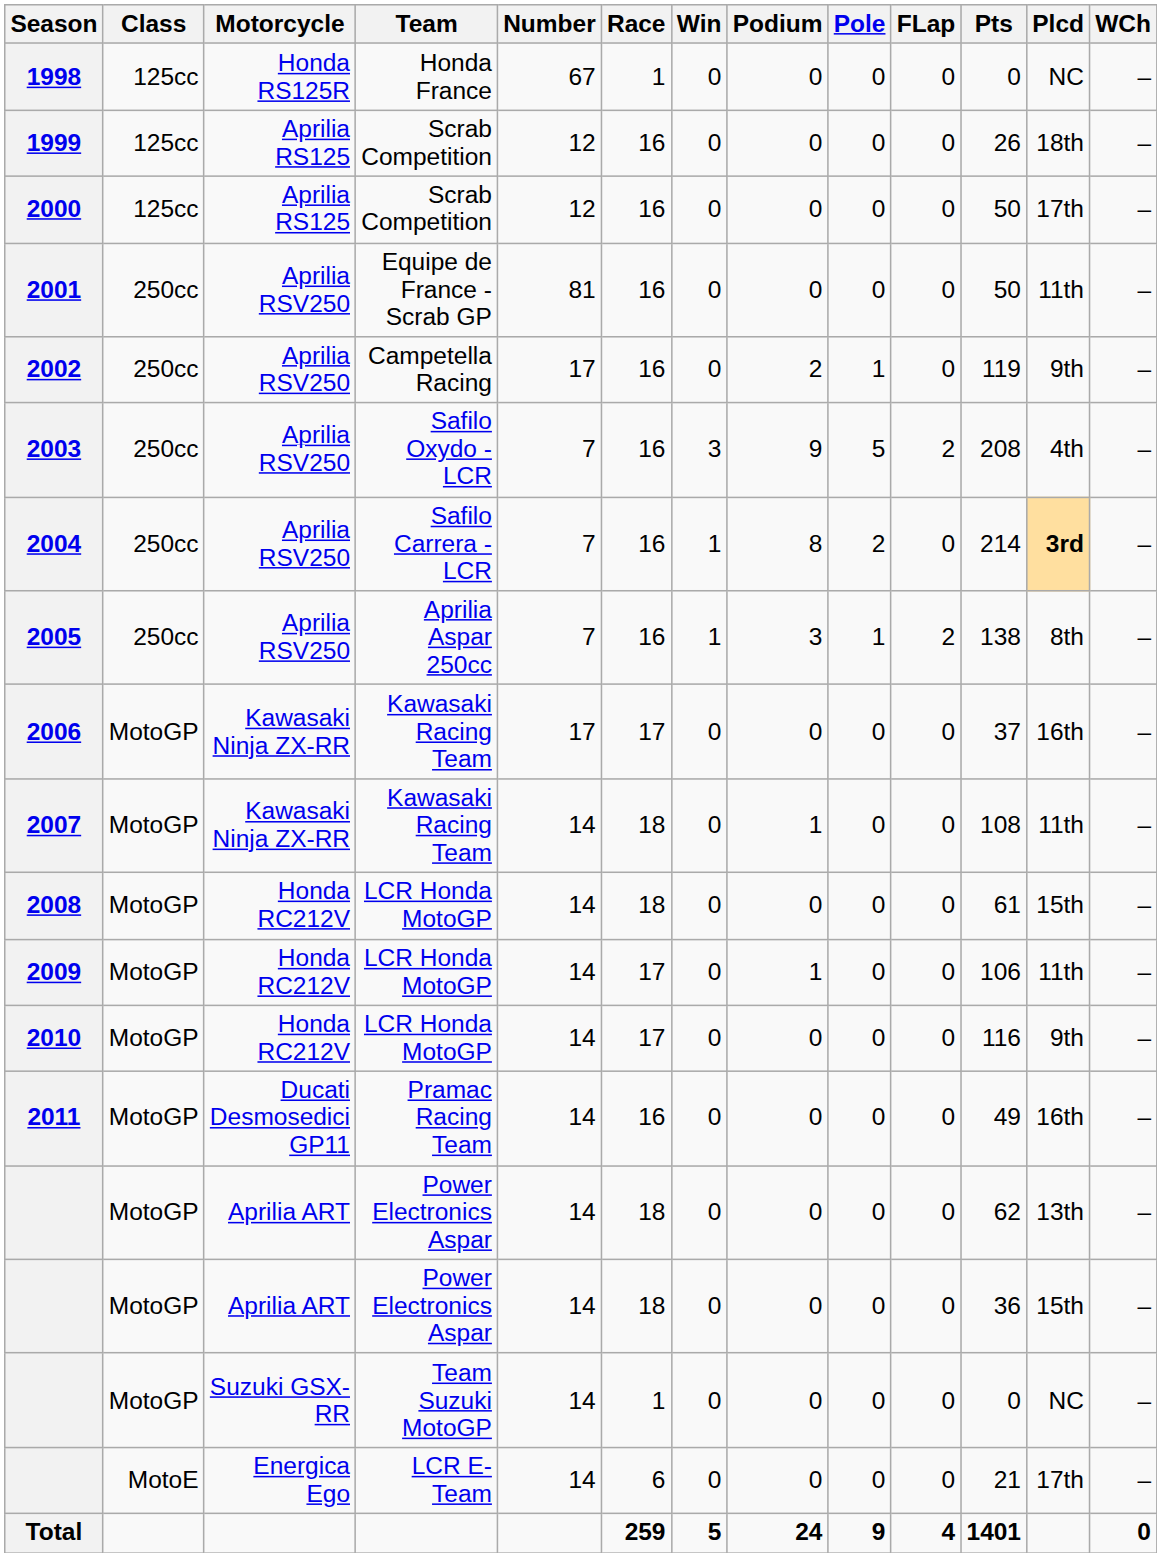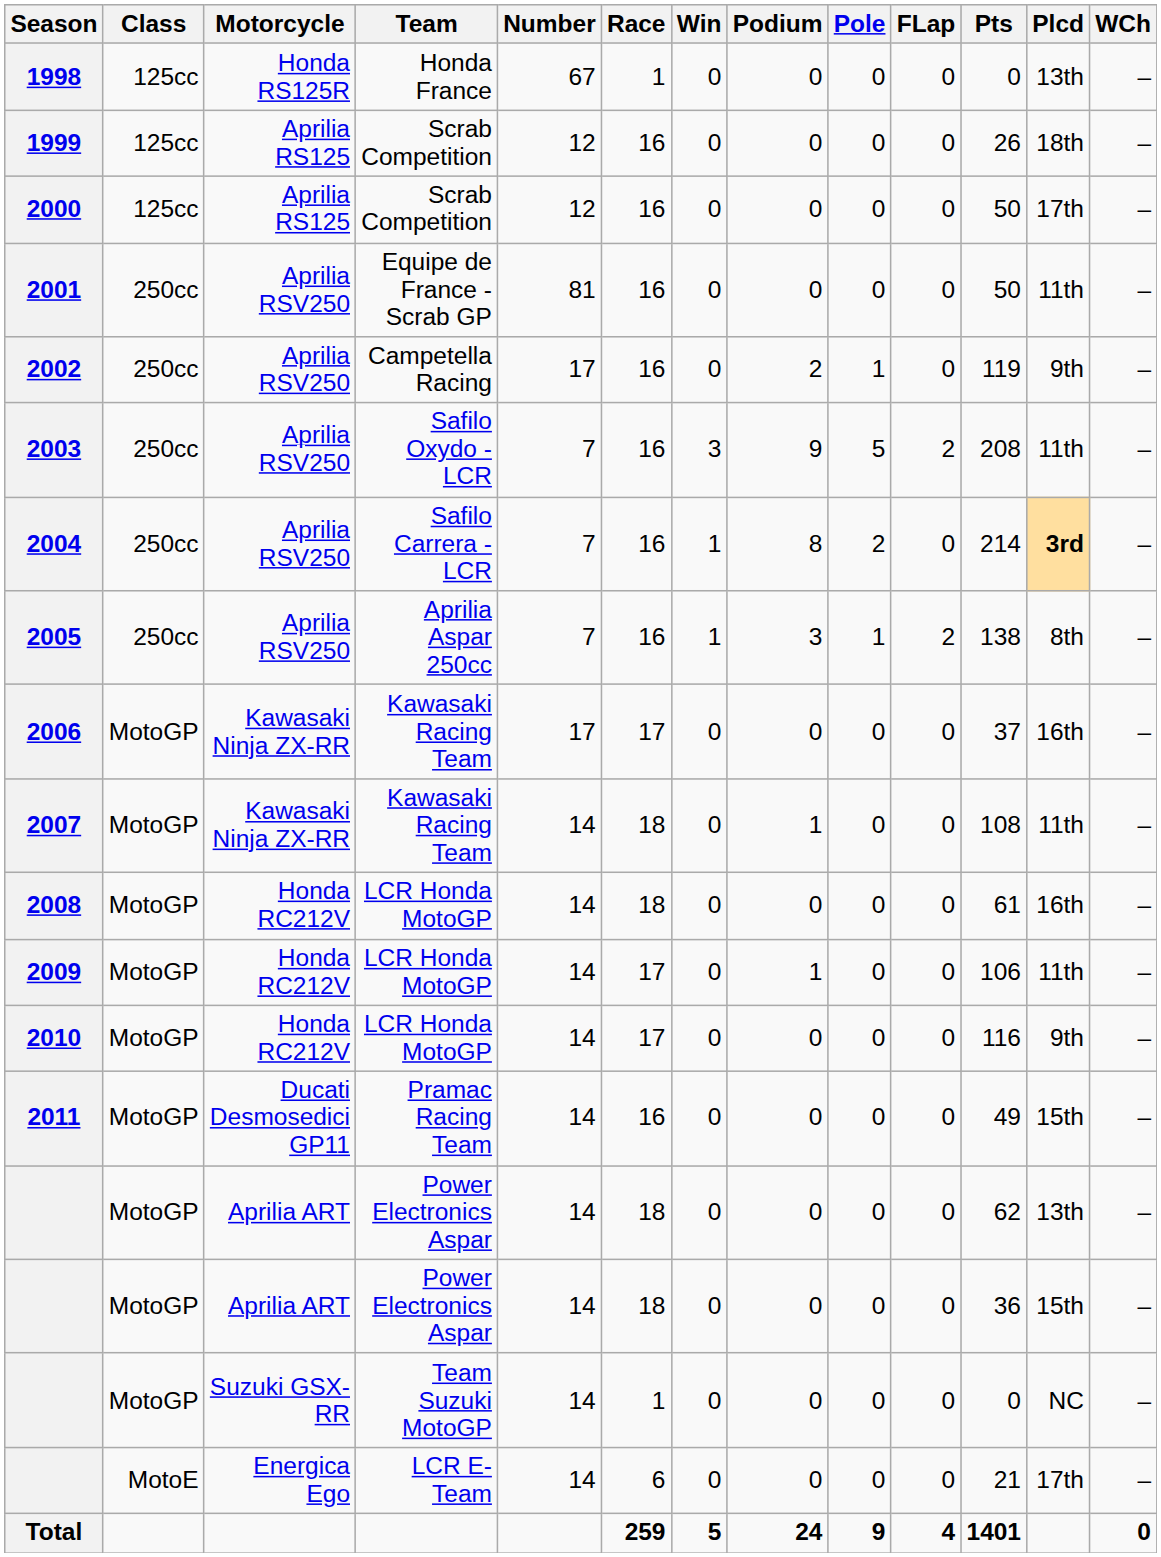 <table class="wikitable">
 <tr>
 <th>Season</th>
 <th>Class</th>
 <th>Motorcycle</th>
 <th>Team</th>
 <th>Number</th>
 <th>Race</th>
 <th>Win</th>
 <th>Podium</th>
 <th><a href='#'>Pole</a></th>
 <th>FLap</th>
 <th>Pts</th>
 <th>Plcd</th>
 <th>WCh</th>
 </tr>
 <tr align="right">
 <th><a href='#'>1998</a></th>
 <td>125cc</td>
 <td><a href='#'>Honda RS125R</a></td>
 <td>Honda France</td>
 <td>67</td>
 <td>1</td>
 <td>0</td>
 <td>0</td>
 <td>0</td>
 <td>0</td>
 <td>0</td>
-<td>NC</td>
+<td>13th</td>
 <td> –</td>
 </tr>
 <tr align="right">
 <th><a href='#'>1999</a></th>
 <td>125cc</td>
 <td><a href='#'>Aprilia RS125</a></td>
 <td>Scrab Competition</td>
 <td>12</td>
 <td>16</td>
 <td>0</td>
 <td>0</td>
 <td>0</td>
 <td>0</td>
 <td>26</td>
 <td>18th</td>
 <td> –</td>
 </tr>
 <tr align="right">
 <th><a href='#'>2000</a></th>
 <td>125cc</td>
 <td><a href='#'>Aprilia RS125</a></td>
 <td>Scrab Competition</td>
 <td>12</td>
 <td>16</td>
 <td>0</td>
 <td>0</td>
 <td>0</td>
 <td>0</td>
 <td>50</td>
 <td>17th</td>
 <td> –</td>
 </tr>
 <tr align="right">
 <th><a href='#'>2001</a></th>
 <td>250cc</td>
 <td><a href='#'>Aprilia RSV250</a></td>
 <td>Equipe de France - Scrab GP</td>
 <td>81</td>
 <td>16</td>
 <td>0</td>
 <td>0</td>
 <td>0</td>
 <td>0</td>
 <td>50</td>
 <td>11th</td>
 <td> –</td>
 </tr>
 <tr align="right">
 <th><a href='#'>2002</a></th>
 <td>250cc</td>
 <td><a href='#'>Aprilia RSV250</a></td>
 <td>Campetella Racing</td>
 <td>17</td>
 <td>16</td>
 <td>0</td>
 <td>2</td>
 <td>1</td>
 <td>0</td>
 <td>119</td>
 <td>9th</td>
 <td> –</td>
 </tr>
 <tr align="right">
 <th><a href='#'>2003</a></th>
 <td>250cc</td>
 <td><a href='#'>Aprilia RSV250</a></td>
 <td><a href='#'>Safilo Oxydo - LCR</a></td>
 <td>7</td>
 <td>16</td>
 <td>3</td>
 <td>9</td>
 <td>5</td>
 <td>2</td>
 <td>208</td>
-<td>4th</td>
+<td>11th</td>
 <td> –</td>
 </tr>
 <tr align="right">
 <th><a href='#'>2004</a></th>
 <td>250cc</td>
 <td><a href='#'>Aprilia RSV250</a></td>
 <td><a href='#'>Safilo Carrera - LCR</a></td>
 <td>7</td>
 <td>16</td>
 <td>1</td>
 <td>8</td>
 <td>2</td>
 <td>0</td>
 <td>214</td>
 <td style="background:#ffdf9f;"><strong>3rd</strong></td>
 <td> –</td>
 </tr>
 <tr align="right">
 <th><a href='#'>2005</a></th>
 <td>250cc</td>
 <td><a href='#'>Aprilia RSV250</a></td>
 <td><a href='#'>Aprilia Aspar 250cc</a></td>
 <td>7</td>
 <td>16</td>
 <td>1</td>
 <td>3</td>
 <td>1</td>
 <td>2</td>
 <td>138</td>
 <td>8th</td>
 <td> –</td>
 </tr>
 <tr align="right">
 <th><a href='#'>2006</a></th>
 <td>MotoGP</td>
 <td><a href='#'>Kawasaki Ninja ZX-RR</a></td>
 <td><a href='#'>Kawasaki Racing Team</a></td>
 <td>17</td>
 <td>17</td>
 <td>0</td>
 <td>0</td>
 <td>0</td>
 <td>0</td>
 <td>37</td>
 <td>16th</td>
 <td> –</td>
 </tr>
 <tr align="right">
 <th><a href='#'>2007</a></th>
 <td>MotoGP</td>
 <td><a href='#'>Kawasaki Ninja ZX-RR</a></td>
 <td><a href='#'>Kawasaki Racing Team</a></td>
 <td>14</td>
 <td>18</td>
 <td>0</td>
 <td>1</td>
 <td>0</td>
 <td>0</td>
 <td>108</td>
 <td>11th</td>
 <td> –</td>
 </tr>
 <tr align="right">
 <th><a href='#'>2008</a></th>
 <td>MotoGP</td>
 <td><a href='#'>Honda RC212V</a></td>
 <td><a href='#'>LCR Honda MotoGP</a></td>
 <td>14</td>
 <td>18</td>
 <td>0</td>
 <td>0</td>
 <td>0</td>
 <td>0</td>
 <td>61</td>
-<td>15th</td>
+<td>16th</td>
 <td> –</td>
 </tr>
 <tr align="right">
 <th><a href='#'>2009</a></th>
 <td>MotoGP</td>
 <td><a href='#'>Honda RC212V</a></td>
 <td><a href='#'>LCR Honda MotoGP</a></td>
 <td>14</td>
 <td>17</td>
 <td>0</td>
 <td>1</td>
 <td>0</td>
 <td>0</td>
 <td>106</td>
 <td>11th</td>
 <td> –</td>
 </tr>
 <tr align="right">
 <th><a href='#'>2010</a></th>
 <td>MotoGP</td>
 <td><a href='#'>Honda RC212V</a></td>
 <td><a href='#'>LCR Honda MotoGP</a></td>
 <td>14</td>
 <td>17</td>
 <td>0</td>
 <td>0</td>
 <td>0</td>
 <td>0</td>
 <td>116</td>
 <td>9th</td>
 <td> –</td>
 </tr>
 <tr align="right">
 <th><a href='#'>2011</a></th>
 <td>MotoGP</td>
 <td><a href='#'>Ducati Desmosedici GP11</a></td>
 <td><a href='#'>Pramac Racing Team</a></td>
 <td>14</td>
 <td>16</td>
 <td>0</td>
 <td>0</td>
 <td>0</td>
 <td>0</td>
 <td>49</td>
-<td>16th</td>
+<td>15th</td>
 <td> –</td>
 </tr>
 <tr align="right">
 <th></th>
 <td>MotoGP</td>
 <td><a href='#'>Aprilia ART</a></td>
 <td><a href='#'>Power Electronics Aspar</a></td>
 <td>14</td>
 <td>18</td>
 <td>0</td>
 <td>0</td>
 <td>0</td>
 <td>0</td>
 <td>62</td>
 <td>13th</td>
 <td> –</td>
 </tr>
 <tr align="right">
 <th></th>
 <td>MotoGP</td>
 <td><a href='#'>Aprilia ART</a></td>
 <td><a href='#'>Power Electronics Aspar</a></td>
 <td>14</td>
 <td>18</td>
 <td>0</td>
 <td>0</td>
 <td>0</td>
 <td>0</td>
 <td>36</td>
 <td>15th</td>
 <td> –</td>
 </tr>
 <tr align="right">
 <th></th>
 <td>MotoGP</td>
 <td><a href='#'>Suzuki GSX-RR</a></td>
 <td><a href='#'>Team Suzuki MotoGP</a></td>
 <td>14</td>
 <td>1</td>
 <td>0</td>
 <td>0</td>
 <td>0</td>
 <td>0</td>
 <td>0</td>
 <td>NC</td>
 <td> –</td>
 </tr>
 <tr align="right">
 <th></th>
 <td>MotoE</td>
 <td><a href='#'>Energica Ego</a></td>
 <td><a href='#'>LCR E-Team</a></td>
 <td>14</td>
 <td>6</td>
 <td>0</td>
 <td>0</td>
 <td>0</td>
 <td>0</td>
 <td>21</td>
 <td>17th</td>
 <td> –</td>
 </tr>
 <tr align="right">
 <th>Total</th>
 <td></td>
 <td></td>
 <td></td>
 <td></td>
 <td><strong>259</strong></td>
 <td><strong>5</strong></td>
 <td><strong>24</strong></td>
 <td><strong>9</strong></td>
 <td><strong>4</strong></td>
 <td><strong>1401</strong></td>
 <td></td>
 <td><strong>0</strong></td>
 </tr>
 </table>
